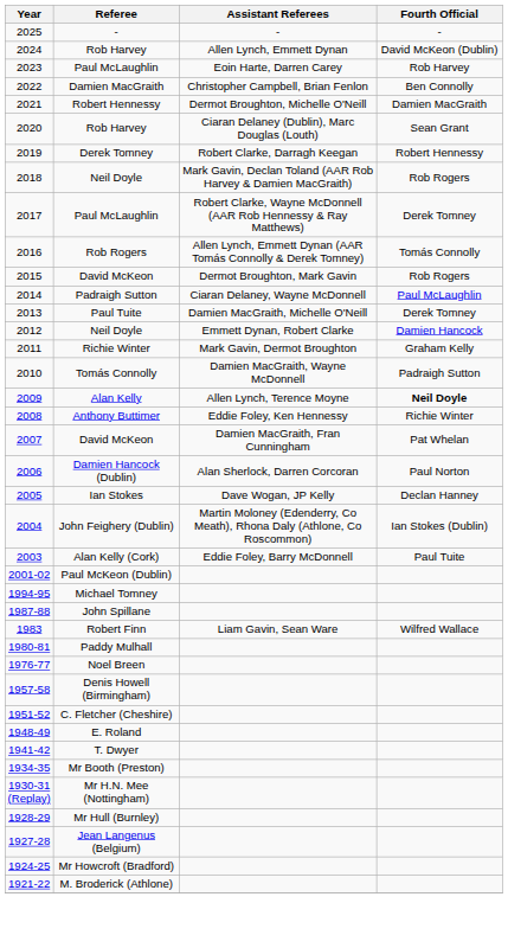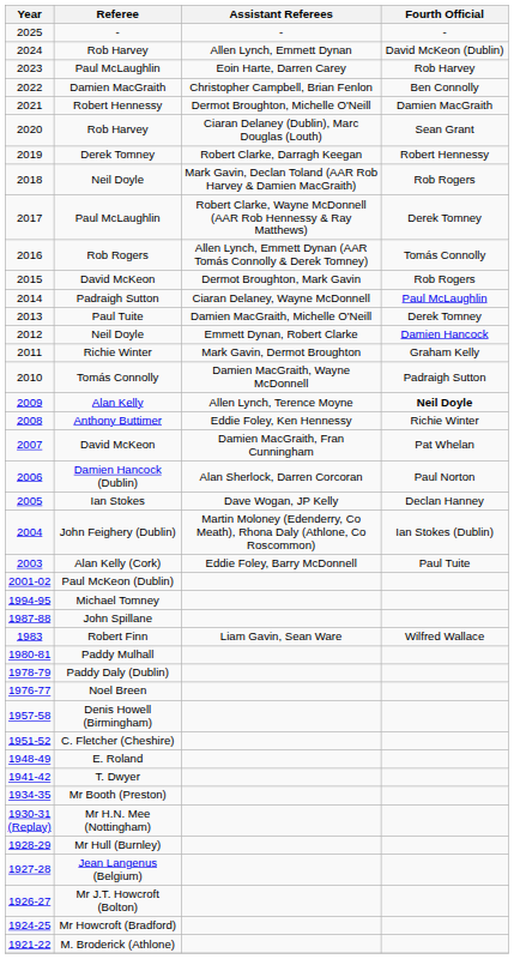 <table class="wikitable sortable">
 <tr>
 <th width="50" rowspan="1">Year</th>
 <th width="170" rowspan="1">Referee</th>
 <th width="270" rowspan="1">Assistant Referees</th>
 <th width="170" rowspan="1">Fourth Official</th>
 </tr>
 <tr>
 <td align="center">2025</td>
 <td align="center">-</td>
 <td align="center">-</td>
 <td align="center">-</td>
 </tr>
 <tr>
 <td align="center">2024</td>
 <td align="center">Rob Harvey</td>
 <td align="center">Allen Lynch, Emmett Dynan</td>
 <td align="center">David McKeon (Dublin)</td>
 </tr>
 <tr>
 <td align="center">2023</td>
 <td align="center">Paul McLaughlin</td>
 <td align="center">Eoin Harte, Darren Carey</td>
 <td align="center">Rob Harvey</td>
 </tr>
 <tr>
 <td align="center">2022</td>
 <td align="center">Damien MacGraith </td>
 <td align="center">Christopher Campbell, Brian Fenlon</td>
 <td align="center">Ben Connolly</td>
 </tr>
 <tr>
 <td align="center">2021</td>
 <td align="center">Robert Hennessy</td>
 <td align="center">Dermot Broughton, Michelle O'Neill</td>
 <td align="center">Damien MacGraith</td>
 </tr>
 <tr>
 <td align="center">2020</td>
 <td align="center">Rob Harvey</td>
 <td align="center">Ciaran Delaney (Dublin), Marc Douglas (Louth)</td>
 <td align="center">Sean Grant</td>
 </tr>
 <tr>
 <td align="center">2019</td>
 <td align="center">Derek Tomney</td>
 <td align="center">Robert Clarke, Darragh Keegan</td>
 <td align="center">Robert Hennessy</td>
 </tr>
 <tr>
 <td align="center">2018</td>
 <td align="center">Neil Doyle</td>
 <td align="center">Mark Gavin, Declan Toland (AAR Rob Harvey & Damien MacGraith)</td>
 <td align="center">Rob Rogers</td>
 </tr>
 <tr>
 <td align="center">2017</td>
 <td align="center">Paul McLaughlin</td>
 <td align="center">Robert Clarke, Wayne McDonnell (AAR Rob Hennessy & Ray Matthews)</td>
 <td align="center">Derek Tomney</td>
 </tr>
 <tr>
 <td align="center">2016</td>
 <td align="center">Rob Rogers</td>
 <td align="center">Allen Lynch, Emmett Dynan (AAR Tomás Connolly & Derek Tomney)</td>
 <td align="center">Tomás Connolly</td>
 </tr>
 <tr>
 <td align="center">2015</td>
 <td align="center">David McKeon</td>
 <td align="center">Dermot Broughton, Mark Gavin</td>
 <td align="center">Rob Rogers</td>
 </tr>
 <tr>
 <td align="center">2014</td>
 <td align="center">Padraigh Sutton</td>
 <td align="center">Ciaran Delaney, Wayne McDonnell</td>
 <td align="center"><a href='#'>Paul McLaughlin</a></td>
 </tr>
 <tr>
 <td align="center">2013</td>
 <td align="center">Paul Tuite</td>
 <td align="center">Damien MacGraith, Michelle O'Neill</td>
 <td align="center">Derek Tomney</td>
 </tr>
 <tr>
 <td align="center">2012</td>
 <td align="center">Neil Doyle</td>
 <td align="center">Emmett Dynan, Robert Clarke</td>
 <td align="center"><a href='#'>Damien Hancock</a></td>
 </tr>
 <tr>
 <td align="center">2011</td>
 <td align="center">Richie Winter</td>
 <td align="center">Mark Gavin, Dermot Broughton</td>
 <td align="center">Graham Kelly</td>
 </tr>
 <tr>
 <td align="center">2010</td>
 <td align="center">Tomás Connolly</td>
 <td align="center">Damien MacGraith, Wayne McDonnell</td>
 <td align="center">Padraigh Sutton</td>
 </tr>
 <tr>
 <td align="center"><a href='#'>2009</a></td>
 <td align="center"><a href='#'>Alan Kelly</a></td>
 <td align="center">Allen Lynch, Terence Moyne</td>
 <td align="center"><strong>Neil Doyle</strong></td>
 </tr>
 <tr>
 <td align="center"><a href='#'>2008</a></td>
 <td align="center"><a href='#'>Anthony Buttimer</a></td>
 <td align="center">Eddie Foley, Ken Hennessy</td>
 <td align="center">Richie Winter</td>
 </tr>
 <tr>
 <td align="center"><a href='#'>2007</a></td>
 <td align="center">David McKeon</td>
 <td align="center">Damien MacGraith, Fran Cunningham</td>
 <td align="center">Pat Whelan</td>
 </tr>
 <tr>
 <td align="center"><a href='#'>2006</a></td>
 <td align="center"><a href='#'>Damien Hancock</a> (Dublin)</td>
 <td align="center">Alan Sherlock, Darren Corcoran</td>
 <td align="center">Paul Norton</td>
 </tr>
 <tr>
 <td align="center"><a href='#'>2005</a></td>
 <td align="center">Ian Stokes</td>
 <td align="center">Dave Wogan, JP Kelly</td>
 <td align="center">Declan Hanney</td>
 </tr>
 <tr>
 <td align="center"><a href='#'>2004</a></td>
 <td align="center">John Feighery (Dublin)</td>
 <td align="center">Martin Moloney (Edenderry, Co Meath), Rhona Daly (Athlone, Co Roscommon)</td>
 <td align="center">Ian Stokes (Dublin)</td>
 </tr>
 <tr>
 <td align="center"><a href='#'>2003</a></td>
 <td align="center">Alan Kelly (Cork)</td>
 <td align="center">Eddie Foley, Barry McDonnell</td>
 <td align="center">Paul Tuite</td>
 </tr>
 <tr>
 <td align="center"><a href='#'>2001-02</a></td>
 <td align="center">Paul McKeon (Dublin)</td>
 <td align="center"></td>
 <td align="center"></td>
 </tr>
 <tr>
 <td align="center"><a href='#'>1994-95</a></td>
 <td align="center">Michael Tomney</td>
 <td align="center"></td>
 <td align="center"></td>
 </tr>
 <tr>
 <td align="center"><a href='#'>1987-88</a></td>
 <td align="center">John Spillane</td>
 <td align="center"></td>
 <td align="center"></td>
 </tr>
 <tr>
 <td align="center"><a href='#'>1983</a></td>
 <td align="center">Robert Finn</td>
 <td align="center">Liam Gavin, Sean Ware</td>
 <td align="center">Wilfred Wallace</td>
 </tr>
 <tr>
 <td align="center"><a href='#'>1980-81</a></td>
 <td align="center">Paddy Mulhall</td>
 <td align="center"></td>
 <td align="center"></td>
 </tr>
 <tr>
+<td align="center"><a href='#'>1978-79</a></td>
+<td align="center">Paddy Daly (Dublin)</td>
+<td align="center"></td>
+<td align="center"></td>
+</tr>
+<tr>
 <td align="center"><a href='#'>1976-77</a></td>
 <td align="center">Noel Breen</td>
 <td align="center"></td>
 <td align="center"></td>
 </tr>
 <tr>
 <td align="center"><a href='#'>1957-58</a></td>
 <td align="center">Denis Howell (Birmingham)</td>
 <td align="center"></td>
 <td align="center"></td>
 </tr>
 <tr>
 <td align="center"><a href='#'>1951-52</a></td>
 <td align="center">C. Fletcher (Cheshire)</td>
 <td align="center"></td>
 <td align="center"></td>
 </tr>
 <tr>
 <td align="center"><a href='#'>1948-49</a></td>
 <td align="center">E. Roland</td>
 <td align="center"></td>
 <td align="center"></td>
 </tr>
 <tr>
 <td align="center"><a href='#'>1941-42</a></td>
 <td align="center">T. Dwyer</td>
 <td align="center"></td>
 <td align="center"></td>
 </tr>
 <tr>
 <td align="center"><a href='#'>1934-35</a></td>
 <td align="center">Mr Booth (Preston)</td>
 <td align="center"></td>
 <td align="center"></td>
 </tr>
 <tr>
 <td align="center"><a href='#'>1930-31 (Replay)</a></td>
 <td align="center">Mr H.N. Mee (Nottingham)</td>
 <td align="center"></td>
 <td align="center"></td>
 </tr>
 <tr>
 <td align="center"><a href='#'>1928-29</a></td>
 <td align="center">Mr Hull (Burnley)</td>
 <td align="center"></td>
 <td align="center"></td>
 </tr>
 <tr>
 <td align="center"><a href='#'>1927-28</a></td>
 <td align="center"><a href='#'>Jean Langenus</a> (Belgium)</td>
 <td align="center"></td>
 <td align="center"></td>
 </tr>
 <tr>
+<td align="center"><a href='#'>1926-27</a></td>
+<td align="center">Mr J.T. Howcroft (Bolton)</td>
+<td align="center"></td>
+<td align="center"></td>
+</tr>
+<tr>
 <td align="center"><a href='#'>1924-25</a></td>
 <td align="center">Mr Howcroft (Bradford)</td>
 <td align="center"></td>
 <td align="center"></td>
 </tr>
 <tr>
 <td align="center"><a href='#'>1921-22</a></td>
 <td align="center">M. Broderick (Athlone)</td>
 <td align="center"></td>
 <td align="center"></td>
 </tr>
 <tr>
 </tr>
 </table>
